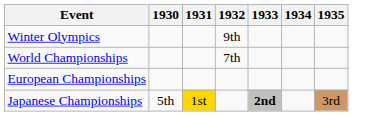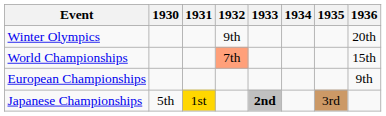 <table class="wikitable">
 <tr>
 <th>Event</th>
 <th>1930</th>
 <th>1931</th>
 <th>1932</th>
 <th>1933</th>
 <th>1934</th>
 <th>1935</th>
+<th>1936</th>
 </tr>
 <tr>
 <td><a href='#'>Winter Olympics</a></td>
 <td></td>
 <td></td>
 <td align="center">9th</td>
 <td></td>
 <td></td>
 <td></td>
+<td align="center">20th</td>
 </tr>
 <tr>
 <td><a href='#'>World Championships</a></td>
 <td></td>
 <td></td>
-<td align="center">7th</td>
+<td align="center" style="background: lightsalmon;">7th</td>
 <td></td>
 <td></td>
 <td></td>
+<td align="center">15th</td>
 </tr>
 <tr>
 <td><a href='#'>European Championships</a></td>
 <td></td>
 <td></td>
 <td></td>
 <td></td>
 <td></td>
 <td></td>
+<td align="center">9th</td>
 </tr>
 <tr>
 <td><a href='#'>Japanese Championships</a></td>
 <td align="center">5th</td>
 <td align="center" bgcolor="gold">1st</td>
 <td></td>
 <td align="center" bgcolor="silver"><strong>2nd</strong></td>
 <td></td>
 <td align="center" bgcolor="#cc9966">3rd</td>
+<td></td>
 </tr>
 </table>
